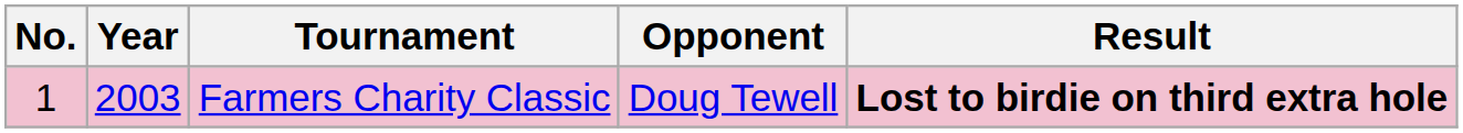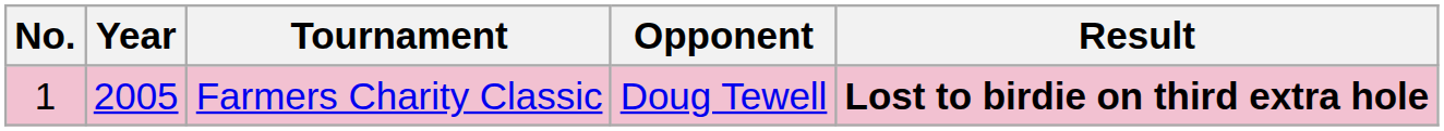 <table class="wikitable" style="font-size:95%;">
 <tr>
 <th>No.</th>
 <th>Year</th>
 <th>Tournament</th>
 <th>Opponent</th>
 <th>Result</th>
 </tr>
 <tr style="background:#F2C1D1;">
 <td align=center>1</td>
-<td><a href='#'>2003</a></td>
+<td><a href='#'>2005</a></td>
 <td><a href='#'>Farmers Charity Classic</a></td>
 <td> <a href='#'>Doug Tewell</a></td>
 <td><strong>Lost to birdie on third extra hole</strong></td>
 </tr>
 </table>
